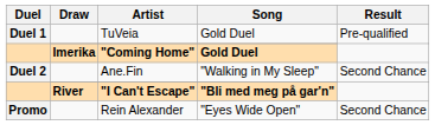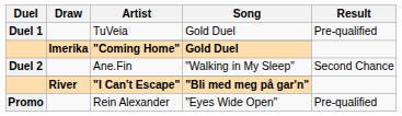 <table class="wikitable sortable" style="margin:1em auto 1em auto">
 <tr>
 <th scope="col">Duel</th>
 <th scope="col">Draw</th>
 <th scope="col">Artist</th>
 <th scope="col">Song</th>
 <th scope="col">Result</th>
 </tr>
 <tr>
 <th scope="row" rowspan="2">Duel 1</th>
 <td></td>
 <td>TuVeia</td>
 <td>Gold Duel</td>
 <td>Pre-qualified</td>
 </tr>
 <tr>
 </tr>
 <tr style="background: navajowhite; font-weight: bold;">
 <td></td>
 <td>Imerika</td>
 <td>"Coming Home"</td>
 <td>Gold Duel</td>
 </tr>
 <tr>
 <th scope="row" rowspan="2">Duel 2</th>
 <td></td>
 <td>Ane.Fin</td>
 <td>"Walking in My Sleep"</td>
 <td>Second Chance</td>
 </tr>
 <tr>
 </tr>
 <tr style="background: navajowhite; font-weight: bold;">
 <td></td>
 <td>River</td>
 <td>"I Can't Escape"</td>
 <td>"Bli med meg på gar'n"</td>
 </tr>
 <tr>
 <th scope="row">Promo</th>
 <td></td>
 <td>Rein Alexander</td>
 <td>"Eyes Wide Open"</td>
-<td>Second Chance</td>
+<td>Pre-qualified</td>
 </tr>
 </table>
